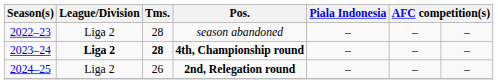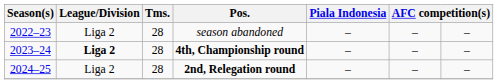 <table class="wikitable" style="text-align:center">
 <tr style="background:#efefef;">
 <th>Season(s)</th>
 <th>League/Division</th>
 <th>Tms.</th>
 <th>Pos.</th>
 <th><a href='#'>Piala Indonesia</a></th>
 <th colspan=2><a href='#'>AFC</a> competition(s)</th>
 </tr>
 <tr>
 <td><a href='#'>2022–23</a></td>
 <td>Liga 2</td>
 <td>28</td>
 <td><em>season abandoned</em></td>
 <td>–</td>
 <td>–</td>
 <td>–</td>
 </tr>
 <tr>
 <td><a href='#'>2023–24</a></td>
 <td><strong>Liga 2</strong></td>
-<td><strong>28</strong></td>
+<td>28</td>
 <td><strong>4th, Championship round</strong></td>
 <td>–</td>
 <td>–</td>
 <td>–</td>
 </tr>
 <tr>
 <td><a href='#'>2024–25</a></td>
 <td>Liga 2</td>
-<td>26</td>
+<td>28</td>
 <td><strong>2nd, Relegation round</strong></td>
 <td>–</td>
 <td>–</td>
 <td>–</td>
 </tr>
 <tr>
 </tr>
 </table>
